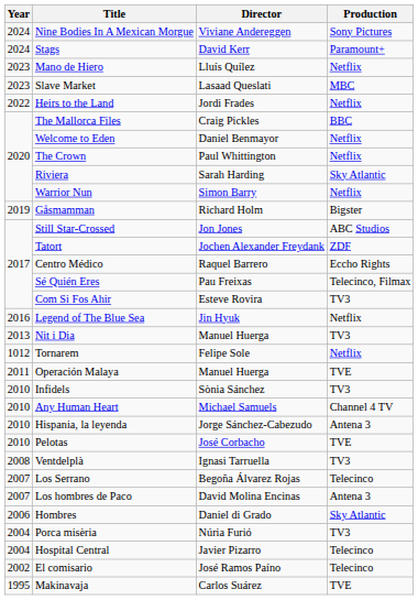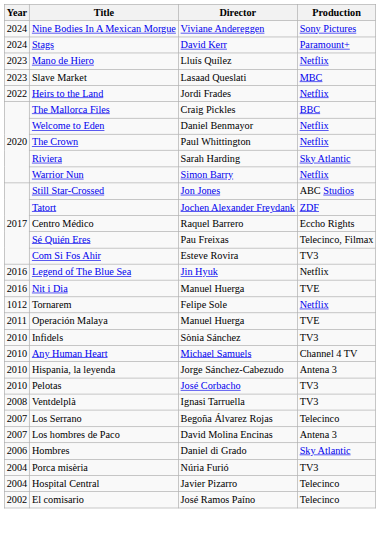 <table class="wikitable sortable">
 <tr>
 <th>Year</th>
 <th>Title</th>
 <th>Director</th>
 <th>Production</th>
 </tr>
 <tr>
 <td>2024</td>
 <td><a href='#'>Nine Bodies In A Mexican Morgue</a></td>
 <td><a href='#'>Viviane Andereggen</a></td>
 <td><a href='#'>Sony Pictures</a></td>
 </tr>
 <tr>
 <td>2024</td>
 <td><a href='#'>Stags</a></td>
 <td><a href='#'>David Kerr</a></td>
 <td><a href='#'>Paramount+</a></td>
 </tr>
 <tr>
 <td>2023</td>
 <td><a href='#'>Mano de Hiero</a></td>
 <td>Lluís Quílez</td>
 <td><a href='#'>Netflix</a></td>
 </tr>
 <tr>
 <td>2023</td>
 <td>Slave Market</td>
 <td>Lasaad Queslati</td>
 <td><a href='#'>MBC</a></td>
 </tr>
 <tr>
 <td>2022</td>
 <td><a href='#'>Heirs to the Land</a></td>
 <td>Jordi Frades</td>
 <td><a href='#'>Netflix</a></td>
 </tr>
 <tr>
 <td rowspan="5">2020</td>
 <td><a href='#'>The Mallorca Files</a></td>
 <td>Craig Pickles</td>
 <td><a href='#'>BBC</a></td>
 </tr>
 <tr>
 <td><a href='#'>Welcome to Eden</a></td>
 <td>Daniel Benmayor</td>
 <td><a href='#'>Netflix</a></td>
 </tr>
 <tr>
 <td><a href='#'>The Crown</a></td>
 <td>Paul Whittington</td>
 <td><a href='#'>Netflix</a></td>
 </tr>
 <tr>
 <td><a href='#'>Riviera</a></td>
 <td>Sarah Harding</td>
 <td><a href='#'>Sky Atlantic</a></td>
 </tr>
 <tr>
 <td><a href='#'>Warrior Nun</a></td>
 <td><a href='#'>Simon Barry</a></td>
 <td><a href='#'>Netflix</a></td>
 </tr>
 <tr>
-<td>2019</td>
-<td><a href='#'>Gåsmamman</a></td>
-<td>Richard Holm</td>
-<td>Bigster</td>
-</tr>
-<tr>
 <td rowspan="5">2017</td>
 <td><a href='#'>Still Star-Crossed</a></td>
 <td><a href='#'>Jon Jones</a></td>
 <td>ABC <a href='#'>Studios</a></td>
 </tr>
 <tr>
 <td><a href='#'>Tatort</a></td>
 <td><a href='#'>Jochen Alexander Freydank</a></td>
 <td><a href='#'>ZDF</a></td>
 </tr>
 <tr>
 <td>Centro Médico</td>
 <td>Raquel Barrero</td>
 <td>Eccho Rights</td>
 </tr>
 <tr>
 <td><a href='#'>Sé Quién Eres</a></td>
 <td>Pau Freixas</td>
 <td>Telecinco, Filmax</td>
 </tr>
 <tr>
 <td><a href='#'>Com Si Fos Ahir</a></td>
 <td>Esteve Rovira</td>
 <td>TV3</td>
 </tr>
 <tr>
 <td>2016</td>
 <td><a href='#'>Legend of The Blue Sea</a></td>
 <td><a href='#'>Jin Hyuk</a></td>
 <td>Netflix</td>
 </tr>
 <tr>
-<td>2013</td>
+<td>2016</td>
 <td><a href='#'>Nit i Dia</a></td>
 <td>Manuel Huerga</td>
-<td>TV3</td>
+<td>TVE</td>
 </tr>
 <tr>
 <td>1012</td>
 <td>Tornarem</td>
 <td>Felipe Sole</td>
 <td><a href='#'>Netflix</a></td>
 </tr>
 <tr>
 <td>2011</td>
 <td>Operación Malaya</td>
 <td>Manuel Huerga</td>
 <td>TVE</td>
 </tr>
 <tr>
 <td>2010</td>
 <td>Infidels</td>
 <td>Sònia Sánchez</td>
 <td>TV3</td>
 </tr>
 <tr>
 <td>2010</td>
 <td><a href='#'>Any Human Heart</a></td>
 <td><a href='#'>Michael Samuels</a></td>
 <td>Channel 4 TV</td>
 </tr>
 <tr>
 <td>2010</td>
 <td>Hispania, la leyenda</td>
 <td>Jorge Sánchez-Cabezudo</td>
 <td>Antena 3</td>
 </tr>
 <tr>
 <td>2010</td>
 <td>Pelotas</td>
 <td><a href='#'>José Corbacho</a></td>
-<td>TVE</td>
+<td>TV3</td>
 </tr>
 <tr>
 <td>2008</td>
 <td>Ventdelplà</td>
 <td>Ignasi Tarruella</td>
 <td>TV3</td>
 </tr>
 <tr>
 <td>2007</td>
 <td>Los Serrano</td>
 <td>Begoña Álvarez Rojas</td>
 <td>Telecinco</td>
 </tr>
 <tr>
 <td>2007</td>
 <td>Los hombres de Paco</td>
 <td>David Molina Encinas</td>
 <td>Antena 3</td>
 </tr>
 <tr>
 <td>2006</td>
 <td>Hombres</td>
 <td>Daniel di Grado</td>
 <td><a href='#'>Sky Atlantic</a></td>
 </tr>
 <tr>
 <td>2004</td>
 <td>Porca misèria</td>
 <td>Núria Furió</td>
 <td>TV3</td>
 </tr>
 <tr>
 <td>2004</td>
 <td>Hospital Central</td>
 <td>Javier Pizarro</td>
 <td>Telecinco</td>
 </tr>
 <tr>
 <td>2002</td>
 <td>El comisario</td>
 <td>José Ramos Paíno</td>
 <td>Telecinco</td>
 </tr>
-<tr>
-<td>1995</td>
-<td>Makinavaja</td>
-<td>Carlos Suárez</td>
-<td>TVE</td>
-</tr>
 </table>
